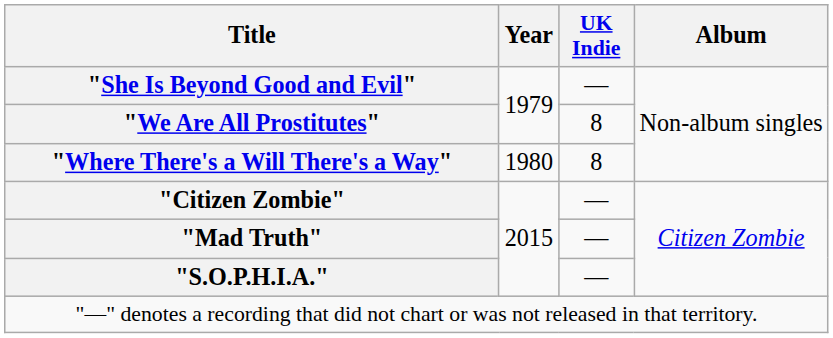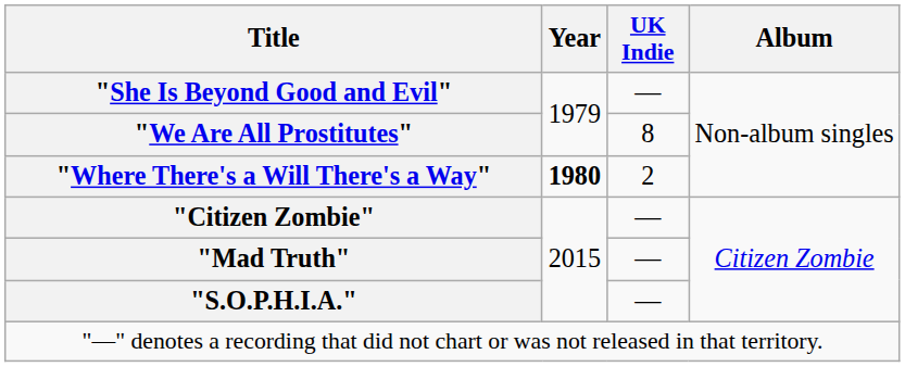 <table class="wikitable plainrowheaders" style="text-align:center;">
 <tr>
 <th scope="col" rowspan="1" style="width:20em;">Title</th>
 <th scope="col" rowspan="1">Year</th>
 <th scope="col" rowspan="1" style="width:3em;font-size:90%;"><a href='#'>UK Indie</a><br></th>
 <th scope="col" rowspan="1">Album</th>
 </tr>
 <tr>
 <th scope="row">"<a href='#'>She Is Beyond Good and Evil</a>"</th>
 <td rowspan="2">1979</td>
 <td>—</td>
 <td rowspan="3">Non-album singles</td>
 </tr>
 <tr>
 <th scope="row">"<a href='#'>We Are All Prostitutes</a>"</th>
 <td>8</td>
 </tr>
 <tr>
 <th scope="row">"<a href='#'>Where There's a Will There's a Way</a>"</th>
-<td rowspan="1">1980</td>
-<td>8</td>
+<td rowspan="1"><strong>1980</strong></td>
+<td>2</td>
 </tr>
 <tr>
 <th scope="row">"Citizen Zombie"</th>
 <td rowspan="3">2015</td>
 <td>—</td>
 <td rowspan="3"><em><a href='#'>Citizen Zombie</a></em></td>
 </tr>
 <tr>
 <th scope="row">"Mad Truth"</th>
 <td>—</td>
 </tr>
 <tr>
 <th scope="row">"S.O.P.H.I.A."</th>
 <td>—</td>
 </tr>
 <tr>
 <td colspan="14" style="font-size:90%">"—" denotes a recording that did not chart or was not released in that territory.</td>
 </tr>
 </table>
